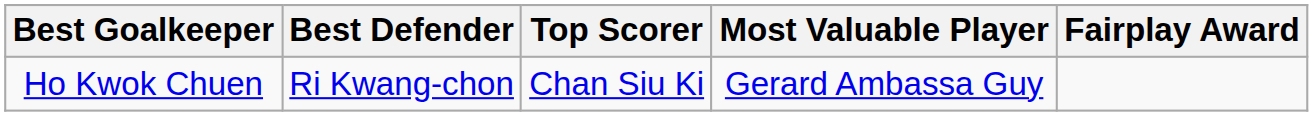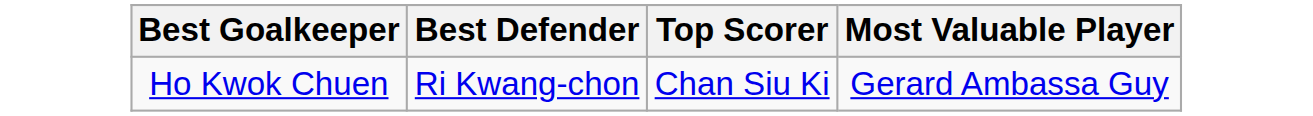 <table class="wikitable" style="margin: 0 auto;">
 <tr>
 <th>Best Goalkeeper</th>
 <th>Best Defender</th>
 <th>Top Scorer</th>
 <th>Most Valuable Player</th>
-<th>Fairplay Award</th>
 </tr>
 <tr>
 <td align=center> <a href='#'>Ho Kwok Chuen</a></td>
 <td align=center> <a href='#'>Ri Kwang-chon</a></td>
 <td align=center> <a href='#'>Chan Siu Ki</a></td>
 <td align=center> <a href='#'>Gerard Ambassa Guy</a></td>
-<td align=center></td>
 </tr>
 </table>
